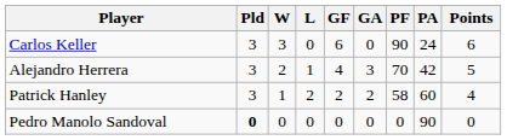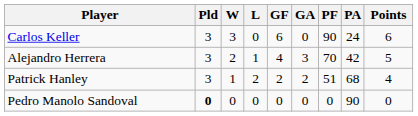 <table class=wikitable style="text-align:center">
 <tr>
 <th width=220>Player</th>
 <th width=20>Pld</th>
 <th width=20>W</th>
 <th width=20>L</th>
 <th width=20>GF</th>
 <th width=20>GA</th>
 <th width=20>PF</th>
 <th width=20>PA</th>
 <th width=50>Points</th>
 </tr>
 <tr>
 <td align=left> <a href='#'>Carlos Keller</a></td>
 <td>3</td>
 <td>3</td>
 <td>0</td>
 <td>6</td>
 <td>0</td>
 <td>90</td>
 <td>24</td>
 <td>6</td>
 </tr>
 <tr>
 <td align=left> Alejandro Herrera</td>
 <td>3</td>
 <td>2</td>
 <td>1</td>
 <td>4</td>
 <td>3</td>
 <td>70</td>
 <td>42</td>
 <td>5</td>
 </tr>
 <tr>
 <td align=left> Patrick Hanley</td>
 <td>3</td>
 <td>1</td>
 <td>2</td>
 <td>2</td>
 <td>2</td>
-<td>58</td>
-<td>60</td>
+<td>51</td>
+<td>68</td>
 <td>4</td>
 </tr>
 <tr>
 <td align=left> Pedro Manolo Sandoval</td>
 <td><strong>0</strong></td>
 <td>0</td>
 <td>0</td>
 <td>0</td>
 <td>0</td>
 <td>0</td>
 <td>90</td>
 <td>0</td>
 </tr>
 </table>
